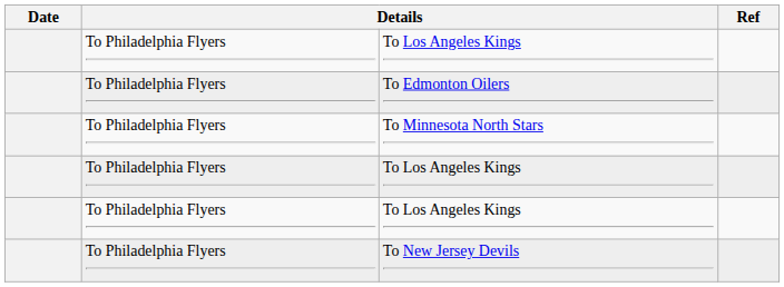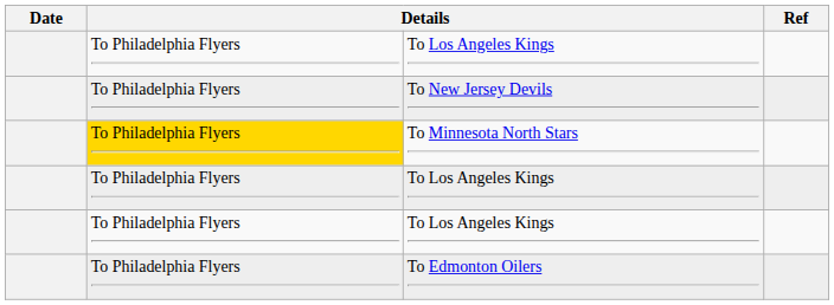 <table class="wikitable plainrowheaders" style="width: 50em;">
 <tr>
 <th scope="col">Date</th>
 <th scope="col" colspan="2">Details</th>
 <th scope="col">Ref</th>
 </tr>
 <tr>
 <th scope="row"></th>
 <td valign="top">To Philadelphia Flyers <hr> </td>
 <td valign="top">To <a href='#'>Los Angeles Kings</a> <hr></td>
 <td></td>
 </tr>
 <tr bgcolor="#eeeeee">
 <th scope="row"></th>
 <td valign="top">To Philadelphia Flyers <hr> </td>
-<td valign="top">To <a href='#'>Edmonton Oilers</a> <hr></td>
+<td valign="top">To <a href='#'>New Jersey Devils</a> <hr></td>
 <td></td>
 </tr>
 <tr>
 <th scope="row"></th>
-<td valign="top">To Philadelphia Flyers <hr> </td>
+<td valign="top" style="background: gold;">To Philadelphia Flyers <hr> </td>
 <td valign="top">To <a href='#'>Minnesota North Stars</a> <hr></td>
 <td></td>
 </tr>
 <tr bgcolor="#eeeeee">
 <th scope="row"></th>
 <td valign="top">To Philadelphia Flyers <hr> </td>
 <td valign="top">To Los Angeles Kings <hr></td>
 <td></td>
 </tr>
 <tr>
 <th scope="row"></th>
 <td valign="top">To Philadelphia Flyers <hr> </td>
 <td valign="top">To Los Angeles Kings <hr></td>
 <td></td>
 </tr>
 <tr bgcolor="#eeeeee">
 <th scope="row"></th>
 <td valign="top">To Philadelphia Flyers <hr> </td>
-<td valign="top">To <a href='#'>New Jersey Devils</a> <hr></td>
+<td valign="top">To <a href='#'>Edmonton Oilers</a> <hr></td>
 <td></td>
 </tr>
 </table>
